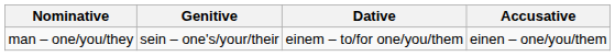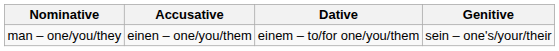 <table class="wikitable">
 <tr>
 <th>Nominative</th>
+<th>Accusative</th>
+<th>Dative</th>
 <th>Genitive</th>
-<th>Dative</th>
-<th>Accusative</th>
 </tr>
 <tr>
 <td>man – one/you/they</td>
+<td>einen – one/you/them</td>
+<td>einem – to/for one/you/them</td>
 <td>sein – one's/your/their</td>
-<td>einem – to/for one/you/them</td>
-<td>einen – one/you/them</td>
 </tr>
 </table>
